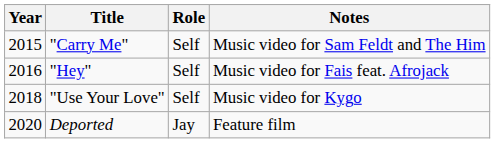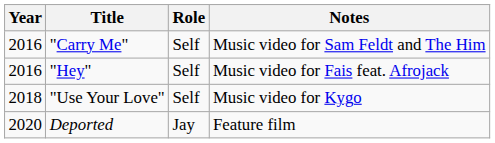 <table class="wikitable plainrowheaders">
 <tr>
 <th scope="col">Year</th>
 <th scope="col">Title</th>
 <th scope="col">Role</th>
 <th scope="col">Notes</th>
 </tr>
 <tr>
-<td>2015</td>
+<td>2016</td>
 <td>"<a href='#'>Carry Me</a>"</td>
 <td>Self</td>
 <td>Music video for <a href='#'>Sam Feldt</a> and <a href='#'>The Him</a></td>
 </tr>
 <tr>
 <td>2016</td>
 <td>"<a href='#'>Hey</a>"</td>
 <td>Self</td>
 <td>Music video for <a href='#'>Fais</a> feat. <a href='#'>Afrojack</a></td>
 </tr>
 <tr>
 <td>2018</td>
 <td>"Use Your Love"</td>
 <td>Self</td>
 <td>Music video for <a href='#'>Kygo</a></td>
 </tr>
 <tr>
 <td>2020</td>
 <td><em>Deported</em></td>
 <td>Jay</td>
 <td>Feature film</td>
 </tr>
 </table>
